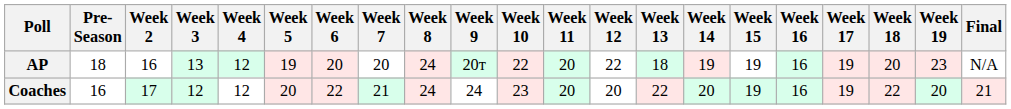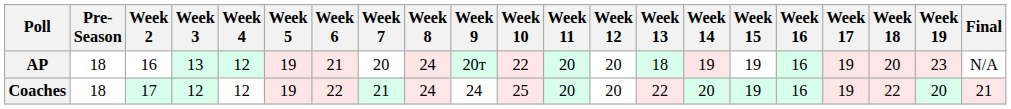 <table class="wikitable" style="white-space:nowrap;font-size:90%">
 <tr>
 <th>Poll</th>
 <th>Pre-<br>Season</th>
 <th>Week<br>2</th>
 <th>Week<br>3</th>
 <th>Week<br>4</th>
 <th>Week<br>5</th>
 <th>Week<br>6</th>
 <th>Week<br>7</th>
 <th>Week<br>8</th>
 <th>Week<br>9</th>
 <th>Week<br>10</th>
 <th>Week<br>11</th>
 <th>Week<br>12</th>
 <th>Week<br>13</th>
 <th>Week<br>14</th>
 <th>Week<br>15</th>
 <th>Week<br>16</th>
 <th>Week<br>17</th>
 <th>Week<br>18</th>
 <th>Week<br>19</th>
 <th>Final</th>
 </tr>
 <tr style="text-align:center;">
 <th>AP</th>
 <td style="background:#FFFFFF;">18</td>
 <td style="background:#FFFFFF;">16</td>
 <td style="background:#D8FFEB;">13</td>
 <td style="background:#D8FFEB;">12</td>
 <td style="background:#FFE6E6;">19</td>
-<td style="background:#FFE6E6;">20</td>
+<td style="background:#FFE6E6;">21</td>
 <td style="background:#FFFFFF;">20</td>
 <td style="background:#FFE6E6;">24</td>
 <td style="background:#D8FFEB;">20т</td>
 <td style="background:#FFE6E6;">22</td>
 <td style="background:#D8FFEB;">20</td>
-<td style="background:#FFFFFF;">22</td>
+<td style="background:#FFFFFF;">20</td>
 <td style="background:#D8FFEB;">18</td>
 <td style="background:#FFE6E6;">19</td>
 <td style="background:#FFFFFF;">19</td>
 <td style="background:#D8FFEB;">16</td>
 <td style="background:#FFE6E6;">19</td>
 <td style="background:#FFE6E6;">20</td>
 <td style="background:#FFE6E6;">23</td>
 <td style="background:#FFFFFF;">N/A</td>
 </tr>
 <tr style="text-align:center;">
 <th>Coaches</th>
-<td style="background:#FFFFFF;">16</td>
+<td style="background:#FFFFFF;">18</td>
 <td style="background:#D8FFEB;">17</td>
 <td style="background:#D8FFEB;">12</td>
 <td style="background:#FFFFFF;">12</td>
-<td style="background:#FFE6E6;">20</td>
+<td style="background:#FFE6E6;">19</td>
 <td style="background:#FFE6E6;">22</td>
 <td style="background:#D8FFEB;">21</td>
 <td style="background:#FFE6E6;">24</td>
 <td style="background:#FFFFFF;">24</td>
-<td style="background:#FFE6E6;">23</td>
+<td style="background:#FFE6E6;">25</td>
 <td style="background:#D8FFEB;">20</td>
 <td style="background:#FFFFFF;">20</td>
 <td style="background:#FFE6E6;">22</td>
 <td style="background:#D8FFEB;">20</td>
 <td style="background:#D8FFEB;">19</td>
 <td style="background:#D8FFEB;">16</td>
 <td style="background:#FFE6E6;">19</td>
 <td style="background:#FFE6E6;">22</td>
 <td style="background:#D8FFEB;">20</td>
 <td style="background:#FFE6E6;">21</td>
 </tr>
 </table>
